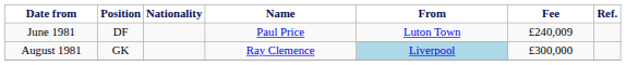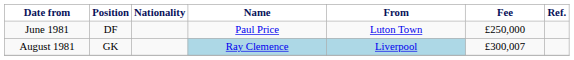 <table class="wikitable" style="text-align:center">
 <tr>
 <th style="background:#FFFFFF; color:#081159; width:120px;">Date from</th>
 <th style="background:#FFFFFF; color:#081159; width:50px;">Position</th>
 <th style="background:#FFFFFF; color:#081159; width:50px;">Nationality</th>
 <th style="background:#FFFFFF; color:#081159; width:200px;">Name</th>
 <th style="background:#FFFFFF; color:#081159; width:200px;">From</th>
 <th style="background:#FFFFFF; color:#081159; width:110px;">Fee</th>
 <th style="background:#FFFFFF; color:#081159; width:30px;">Ref.</th>
 </tr>
 <tr>
 <td>June 1981</td>
 <td>DF</td>
 <td></td>
 <td><a href='#'>Paul Price</a></td>
 <td><a href='#'>Luton Town</a></td>
-<td>£240,009</td>
+<td>£250,000</td>
 <td></td>
 </tr>
 <tr>
 <td>August 1981</td>
 <td>GK</td>
 <td></td>
-<td><a href='#'>Ray Clemence</a></td>
+<td style="background: lightblue;"><a href='#'>Ray Clemence</a></td>
 <td style="background: lightblue;"><a href='#'>Liverpool</a></td>
-<td>£300,000</td>
+<td>£300,007</td>
 <td></td>
 </tr>
 <tr>
 </tr>
 </table>
